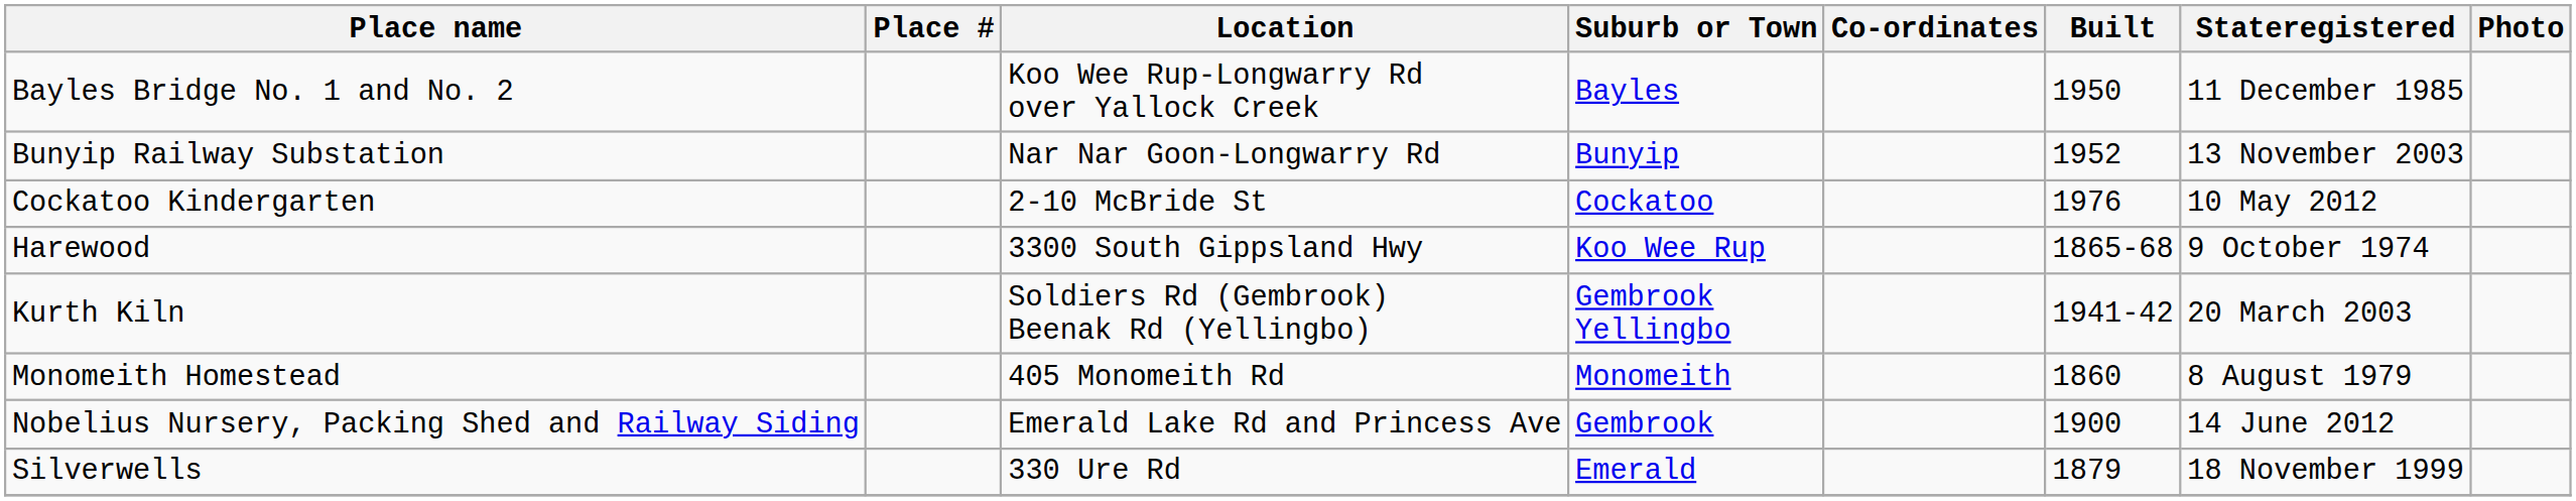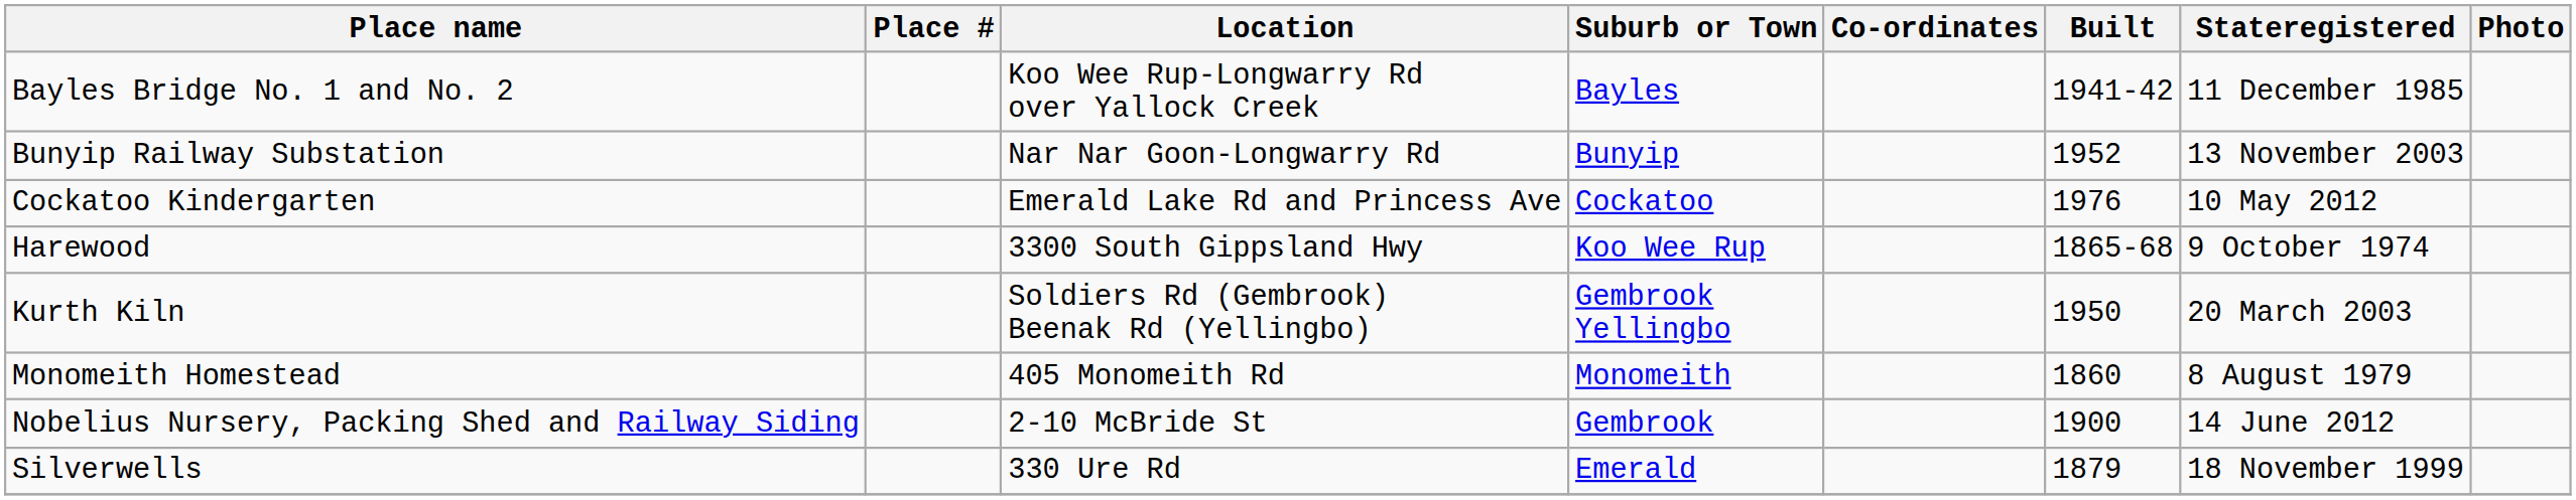 <table class="wikitable sortable">
 <tr>
 <th>Place name</th>
 <th>Place #</th>
 <th>Location</th>
 <th>Suburb or Town</th>
 <th>Co-ordinates</th>
 <th>Built</th>
 <th>Stateregistered</th>
 <th class="unsortable">Photo</th>
 </tr>
 <tr>
 <td>Bayles Bridge No. 1 and No. 2</td>
 <td></td>
 <td>Koo Wee Rup-Longwarry Rd<br>over Yallock Creek</td>
 <td><a href='#'>Bayles</a></td>
 <td></td>
-<td>1950</td>
+<td>1941-42</td>
 <td>11 December 1985</td>
 <td></td>
 </tr>
 <tr>
 <td>Bunyip Railway Substation</td>
 <td></td>
 <td>Nar Nar Goon-Longwarry Rd</td>
 <td><a href='#'>Bunyip</a></td>
 <td></td>
 <td>1952</td>
 <td>13 November 2003</td>
 <td></td>
 </tr>
 <tr>
 <td>Cockatoo Kindergarten</td>
 <td></td>
-<td>2-10 McBride St</td>
+<td>Emerald Lake Rd and Princess Ave</td>
 <td><a href='#'>Cockatoo</a></td>
 <td></td>
 <td>1976</td>
 <td>10 May 2012</td>
 <td></td>
 </tr>
 <tr>
 <td>Harewood</td>
 <td></td>
 <td>3300 South Gippsland Hwy</td>
 <td><a href='#'>Koo Wee Rup</a></td>
 <td></td>
 <td>1865-68</td>
 <td>9 October 1974</td>
 <td></td>
 </tr>
 <tr>
 <td>Kurth Kiln</td>
 <td></td>
 <td>Soldiers Rd (Gembrook)<br>Beenak Rd (Yellingbo)</td>
 <td><a href='#'>Gembrook</a><br><a href='#'>Yellingbo</a></td>
 <td></td>
-<td>1941-42</td>
+<td>1950</td>
 <td>20 March 2003</td>
 <td></td>
 </tr>
 <tr>
 <td>Monomeith Homestead</td>
 <td></td>
 <td>405 Monomeith Rd</td>
 <td><a href='#'>Monomeith</a></td>
 <td></td>
 <td>1860</td>
 <td>8 August 1979</td>
 <td></td>
 </tr>
 <tr>
 <td>Nobelius Nursery, Packing Shed and <a href='#'>Railway Siding</a></td>
 <td></td>
-<td>Emerald Lake Rd and Princess Ave</td>
+<td>2-10 McBride St</td>
 <td><a href='#'>Gembrook</a></td>
 <td></td>
 <td>1900</td>
 <td>14 June 2012</td>
 <td></td>
 </tr>
 <tr>
 <td>Silverwells</td>
 <td></td>
 <td>330 Ure Rd</td>
 <td><a href='#'>Emerald</a></td>
 <td></td>
 <td>1879</td>
 <td>18 November 1999</td>
 <td></td>
 </tr>
 <tr>
 </tr>
 </table>
